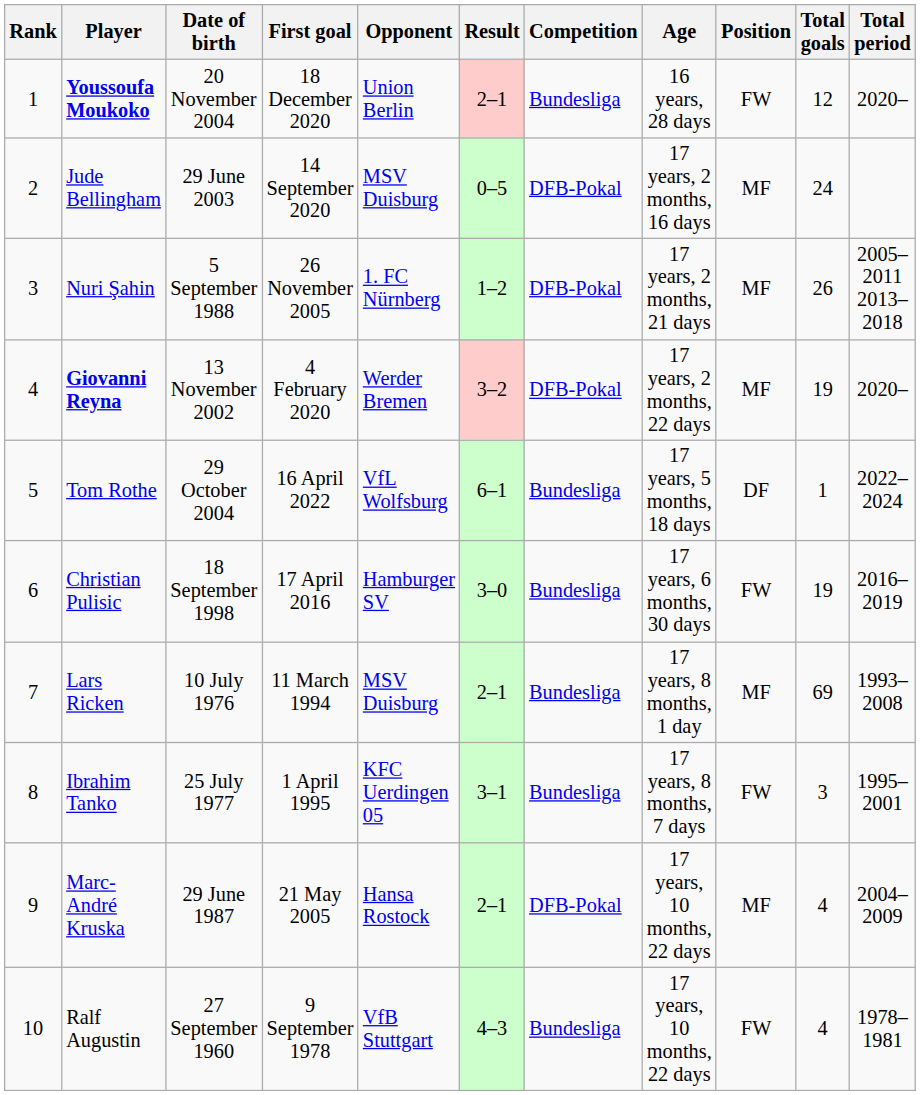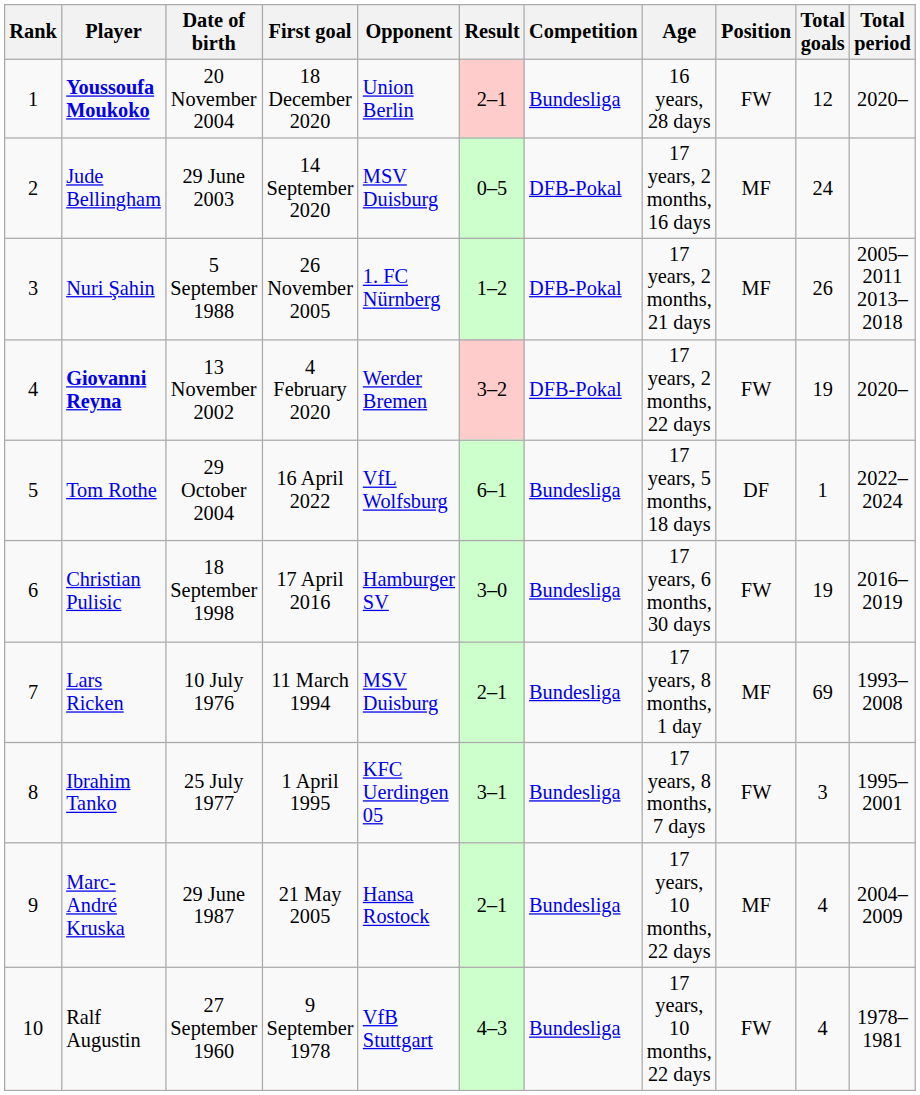 <table class="wikitable sortable" style="text-align:center">
 <tr>
 <th>Rank</th>
 <th>Player</th>
 <th>Date of birth</th>
 <th>First goal</th>
 <th>Opponent</th>
 <th>Result</th>
 <th>Competition</th>
 <th>Age</th>
 <th>Position</th>
 <th>Total goals</th>
 <th>Total period</th>
 </tr>
 <tr>
 <td>1</td>
 <td style="text-align:left;"> <strong><a href='#'>Youssoufa Moukoko</a></strong></td>
 <td>20 November 2004</td>
 <td>18 December 2020</td>
 <td style="text-align:left"> <a href='#'>Union Berlin</a></td>
 <td style="background:#FFCCCC">2–1</td>
 <td style="text-align:left"><a href='#'>Bundesliga</a></td>
 <td>16 years, 28 days</td>
 <td>FW</td>
 <td>12</td>
 <td>2020–</td>
 </tr>
 <tr>
 <td>2</td>
 <td style="text-align:left;"> <a href='#'>Jude Bellingham</a></td>
 <td>29 June 2003</td>
 <td>14 September 2020</td>
 <td style="text-align:left"> <a href='#'>MSV Duisburg</a></td>
 <td style="background:#CCFFCC">0–5</td>
 <td style="text-align:left"><a href='#'>DFB-Pokal</a></td>
 <td>17 years, 2 months, 16 days</td>
 <td>MF</td>
 <td>24</td>
 <td></td>
 </tr>
 <tr>
 <td>3</td>
 <td style="text-align:left;"> <a href='#'>Nuri Şahin</a></td>
 <td>5 September 1988</td>
 <td>26 November 2005</td>
 <td style="text-align:left"> <a href='#'>1. FC Nürnberg</a></td>
 <td style="background:#CCFFCC">1–2</td>
 <td style="text-align:left"><a href='#'>DFB-Pokal</a></td>
 <td>17 years, 2 months, 21 days</td>
 <td>MF</td>
 <td>26</td>
 <td>2005–2011<br>2013–2018</td>
 </tr>
 <tr>
 <td>4</td>
 <td style="text-align:left;"> <strong><a href='#'>Giovanni Reyna</a></strong></td>
 <td>13 November 2002</td>
 <td>4 February 2020</td>
 <td style="text-align:left"> <a href='#'>Werder Bremen</a></td>
 <td style="background:#FFCCCC">3–2</td>
 <td style="text-align:left"><a href='#'>DFB-Pokal</a></td>
 <td>17 years, 2 months, 22 days</td>
-<td>MF</td>
+<td>FW</td>
 <td>19</td>
 <td>2020–</td>
 </tr>
 <tr>
 <td>5</td>
 <td style="text-align:left;"> <a href='#'>Tom Rothe</a></td>
 <td>29 October 2004</td>
 <td>16 April 2022</td>
 <td style="text-align:left"> <a href='#'>VfL Wolfsburg</a></td>
 <td style="background:#CCFFCC">6–1</td>
 <td style="text-align:left"><a href='#'>Bundesliga</a></td>
 <td>17 years, 5 months, 18 days</td>
 <td>DF</td>
 <td>1</td>
 <td>2022–2024</td>
 </tr>
 <tr>
 <td>6</td>
 <td style="text-align:left;"> <a href='#'>Christian Pulisic</a></td>
 <td>18 September 1998</td>
 <td>17 April 2016</td>
 <td style="text-align:left"> <a href='#'>Hamburger SV</a></td>
 <td style="background:#CCFFCC">3–0</td>
 <td style="text-align:left"><a href='#'>Bundesliga</a></td>
 <td>17 years, 6 months, 30 days</td>
 <td>FW</td>
 <td>19</td>
 <td>2016–2019</td>
 </tr>
 <tr>
 <td>7</td>
 <td style="text-align:left;"> <a href='#'>Lars Ricken</a></td>
 <td>10 July 1976</td>
 <td>11 March 1994</td>
 <td style="text-align:left"> <a href='#'>MSV Duisburg</a></td>
 <td style="background:#CCFFCC">2–1</td>
 <td style="text-align:left"><a href='#'>Bundesliga</a></td>
 <td>17 years, 8 months, 1 day</td>
 <td>MF</td>
 <td>69</td>
 <td>1993–2008</td>
 </tr>
 <tr>
 <td>8</td>
 <td style="text-align:left;"> <a href='#'>Ibrahim Tanko</a></td>
 <td>25 July 1977</td>
 <td>1 April 1995</td>
 <td style="text-align:left"> <a href='#'>KFC Uerdingen 05</a></td>
 <td style="background:#CCFFCC">3–1</td>
 <td style="text-align:left"><a href='#'>Bundesliga</a></td>
 <td>17 years, 8 months, 7 days</td>
 <td>FW</td>
 <td>3</td>
 <td>1995–2001</td>
 </tr>
 <tr>
 <td>9</td>
 <td style="text-align:left;"> <a href='#'>Marc-André Kruska</a></td>
 <td>29 June 1987</td>
 <td>21 May 2005</td>
 <td style="text-align:left"> <a href='#'>Hansa Rostock</a></td>
 <td style="background:#CCFFCC">2–1</td>
-<td style="text-align:left"><a href='#'>DFB-Pokal</a></td>
+<td style="text-align:left"><a href='#'>Bundesliga</a></td>
 <td>17 years, 10 months, 22 days</td>
 <td>MF</td>
 <td>4</td>
 <td>2004–2009</td>
 </tr>
 <tr>
 <td>10</td>
 <td style="text-align:left;"> Ralf Augustin</td>
 <td>27 September 1960</td>
 <td>9 September 1978</td>
 <td style="text-align:left"> <a href='#'>VfB Stuttgart</a></td>
 <td style="background:#CCFFCC">4–3</td>
 <td style="text-align:left"><a href='#'>Bundesliga</a></td>
 <td>17 years, 10 months, 22 days</td>
 <td>FW</td>
 <td>4</td>
 <td>1978–1981</td>
 </tr>
 </table>
